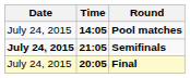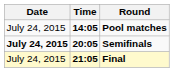 <table class="wikitable">
 <tr>
 <th>Date</th>
 <th>Time</th>
 <th>Round</th>
 </tr>
 <tr>
 <td>July 24, 2015</td>
 <td><strong>14:05</strong></td>
 <td><strong>Pool matches</strong></td>
 </tr>
 <tr>
 <td><strong>July 24, 2015</strong></td>
-<td><strong>21:05</strong></td>
+<td><strong>20:05</strong></td>
 <td><strong>Semifinals</strong></td>
 </tr>
 <tr style=background:lemonchiffon>
 <td>July 24, 2015</td>
-<td><strong>20:05</strong></td>
+<td><strong>21:05</strong></td>
 <td><strong>Final</strong></td>
 </tr>
 </table>
